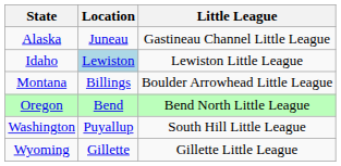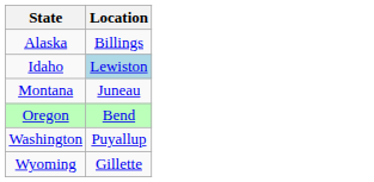 <table class="wikitable">
 <tr>
 <th>State</th>
 <th>Location</th>
-<th>Little League</th>
 </tr>
 <tr>
 <td align=center> <a href='#'>Alaska</a></td>
-<td align=center><a href='#'>Juneau</a></td>
-<td align=center>Gastineau Channel Little League</td>
+<td align=center><a href='#'>Billings</a></td>
 </tr>
 <tr>
 <td align=center> <a href='#'>Idaho</a></td>
 <td align=center style="background: lightblue;"><a href='#'>Lewiston</a></td>
-<td align=center>Lewiston Little League</td>
 </tr>
 <tr>
 <td align=center> <a href='#'>Montana</a></td>
-<td align=center><a href='#'>Billings</a></td>
-<td align=center>Boulder Arrowhead Little League</td>
+<td align=center><a href='#'>Juneau</a></td>
 </tr>
 <tr bgcolor=#bbffbb>
 <td align=center> <a href='#'>Oregon</a></td>
 <td align=center><a href='#'>Bend</a></td>
-<td align=center>Bend North Little League</td>
 </tr>
 <tr>
 <td align=center> <a href='#'>Washington</a></td>
 <td align=center><a href='#'>Puyallup</a></td>
-<td align=center>South Hill Little League</td>
 </tr>
 <tr>
 <td align=center> <a href='#'>Wyoming</a></td>
 <td align=center><a href='#'>Gillette</a></td>
-<td align=center>Gillette Little League</td>
 </tr>
 </table>
